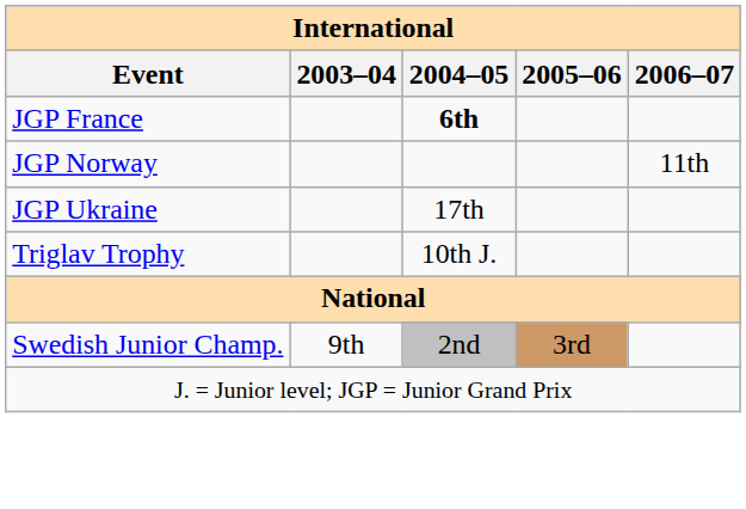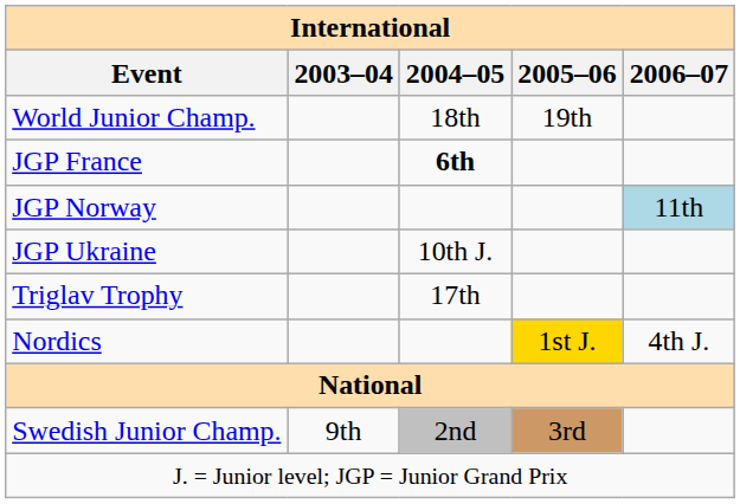 <table class="wikitable" style="text-align:center">
 <tr>
 <th style="background-color: #ffdead; " colspan=5 align=center><strong>International</strong></th>
 </tr>
 <tr>
 <th>Event</th>
 <th>2003–04</th>
 <th>2004–05</th>
 <th>2005–06</th>
 <th>2006–07</th>
+</tr>
+<tr>
+<td align=left><a href='#'>World Junior Champ.</a></td>
+<td></td>
+<td>18th</td>
+<td>19th</td>
+<td></td>
 </tr>
 <tr>
 <td align=left><a href='#'>JGP France</a></td>
 <td></td>
 <td><strong>6th</strong></td>
 <td></td>
 <td></td>
 </tr>
 <tr>
 <td align=left><a href='#'>JGP Norway</a></td>
 <td></td>
 <td></td>
 <td></td>
-<td>11th</td>
+<td style="background: lightblue;">11th</td>
 </tr>
 <tr>
 <td align=left><a href='#'>JGP Ukraine</a></td>
+<td></td>
+<td>10th J.</td>
+<td></td>
+<td></td>
+</tr>
+<tr>
+<td align=left><a href='#'>Triglav Trophy</a></td>
 <td></td>
 <td>17th</td>
 <td></td>
 <td></td>
 </tr>
 <tr>
-<td align=left><a href='#'>Triglav Trophy</a></td>
-<td></td>
-<td>10th J.</td>
+<td align=left><a href='#'>Nordics</a></td>
 <td></td>
 <td></td>
+<td bgcolor=gold>1st J.</td>
+<td>4th J.</td>
 </tr>
 <tr>
 <th style="background-color: #ffdead; " colspan=5 align=center><strong>National</strong></th>
 </tr>
 <tr>
 <td align=left><a href='#'>Swedish Junior Champ.</a></td>
 <td>9th</td>
 <td bgcolor=silver>2nd</td>
 <td bgcolor=cc9966>3rd</td>
 <td></td>
 </tr>
 <tr>
 <td colspan=5 align=center><small> J. = Junior level; JGP = Junior Grand Prix </small></td>
 </tr>
 </table>
